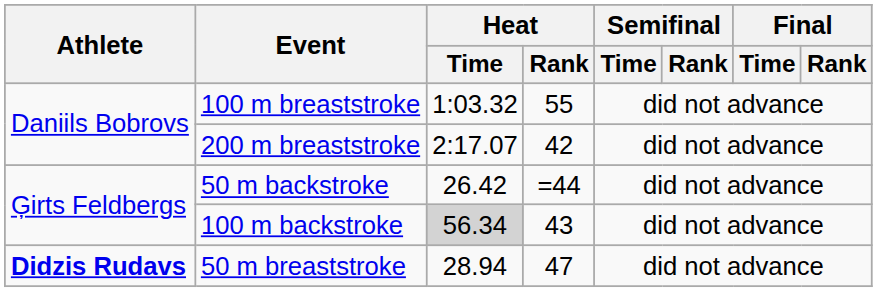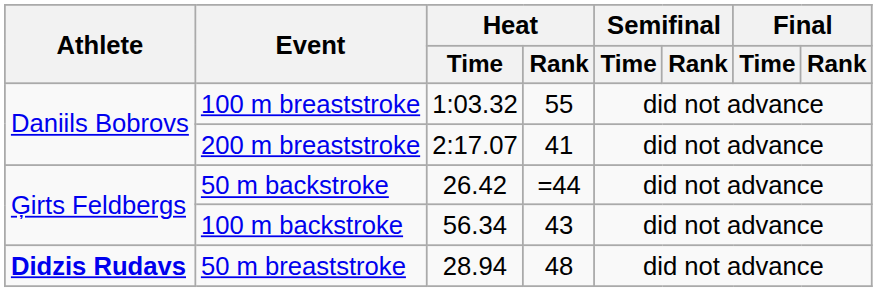 <table class="wikitable" style="text-align:center; font-size:90%">
 <tr>
 <th rowspan="2">Athlete</th>
 <th rowspan="2">Event</th>
 <th colspan="2">Heat</th>
 <th colspan="2">Semifinal</th>
 <th colspan="2">Final</th>
 </tr>
 <tr style="font-size:95%">
 <th>Time</th>
 <th>Rank</th>
 <th>Time</th>
 <th>Rank</th>
 <th>Time</th>
 <th>Rank</th>
 </tr>
 <tr>
 <td align=left rowspan=2><a href='#'>Daniils Bobrovs</a></td>
 <td align=left><a href='#'>100 m breaststroke</a></td>
 <td>1:03.32</td>
 <td>55</td>
 <td colspan=4>did not advance</td>
 </tr>
 <tr>
 <td align=left><a href='#'>200 m breaststroke</a></td>
 <td>2:17.07</td>
-<td>42</td>
+<td>41</td>
 <td colspan=4>did not advance</td>
 </tr>
 <tr>
 <td align=left rowspan=2><a href='#'>Ģirts Feldbergs</a></td>
 <td align=left><a href='#'>50 m backstroke</a></td>
 <td>26.42</td>
 <td>=44</td>
 <td colspan=4>did not advance</td>
 </tr>
 <tr>
 <td align=left><a href='#'>100 m backstroke</a></td>
-<td style="background: lightgrey;">56.34</td>
+<td>56.34</td>
 <td>43</td>
 <td colspan=4>did not advance</td>
 </tr>
 <tr>
 <td align=left><strong><a href='#'>Didzis Rudavs</a></strong></td>
 <td align=left><a href='#'>50 m breaststroke</a></td>
 <td>28.94</td>
-<td>47</td>
+<td>48</td>
 <td colspan=4>did not advance</td>
 </tr>
 </table>
